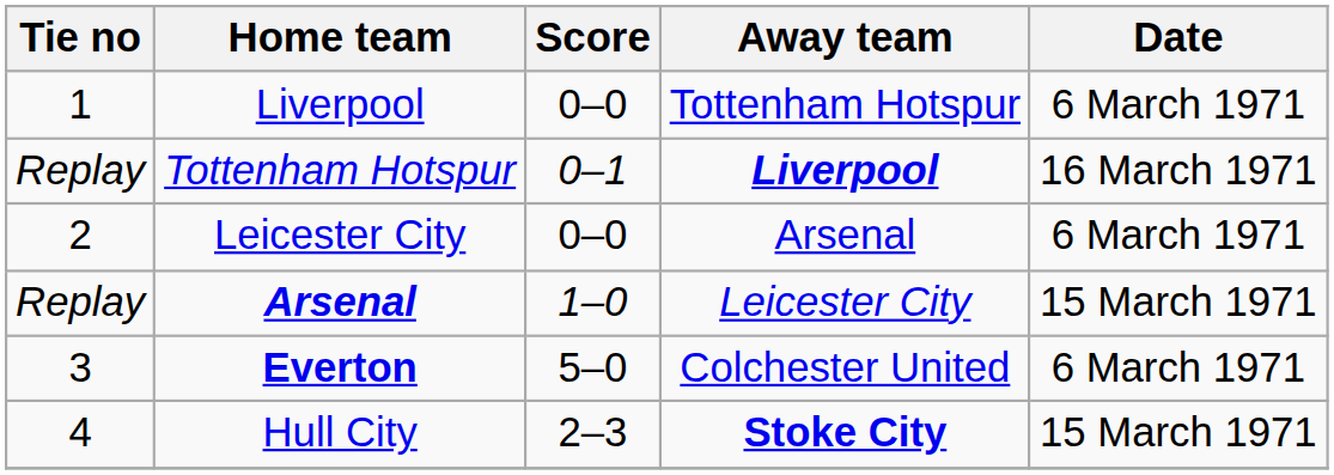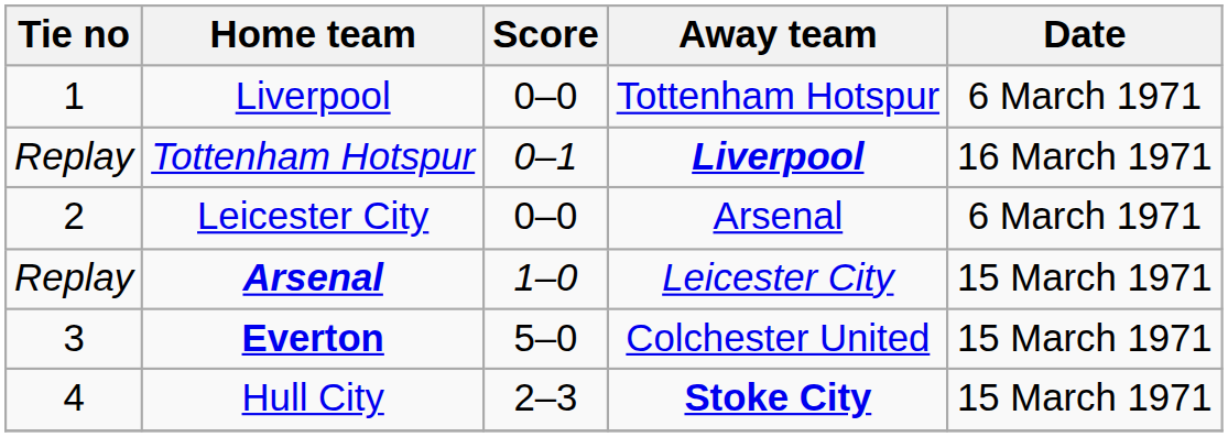 <table class="wikitable" style="text-align: center">
 <tr>
 <th>Tie no</th>
 <th>Home team</th>
 <th>Score</th>
 <th>Away team</th>
 <th>Date</th>
 </tr>
 <tr>
 <td>1</td>
 <td><a href='#'>Liverpool</a></td>
 <td>0–0</td>
 <td><a href='#'>Tottenham Hotspur</a></td>
 <td>6 March 1971</td>
 </tr>
 <tr>
 <td><em>Replay</em></td>
 <td><em><a href='#'>Tottenham Hotspur</a></em></td>
 <td><em>0–1</em></td>
 <td><strong><em><a href='#'>Liverpool</a></em></strong></td>
 <td>16 March 1971</td>
 </tr>
 <tr>
 <td>2</td>
 <td><a href='#'>Leicester City</a></td>
 <td>0–0</td>
 <td><a href='#'>Arsenal</a></td>
 <td>6 March 1971</td>
 </tr>
 <tr>
 <td><em>Replay</em></td>
 <td><strong><em><a href='#'>Arsenal</a></em></strong></td>
 <td><em>1–0</em></td>
 <td><em><a href='#'>Leicester City</a></em></td>
 <td>15 March 1971</td>
 </tr>
 <tr>
 <td>3</td>
 <td><strong><a href='#'>Everton</a></strong></td>
 <td>5–0</td>
 <td><a href='#'>Colchester United</a></td>
-<td>6 March 1971</td>
+<td>15 March 1971</td>
 </tr>
 <tr>
 <td>4</td>
 <td><a href='#'>Hull City</a></td>
 <td>2–3</td>
 <td><strong><a href='#'>Stoke City</a></strong></td>
 <td>15 March 1971</td>
 </tr>
 <tr>
 </tr>
 </table>
